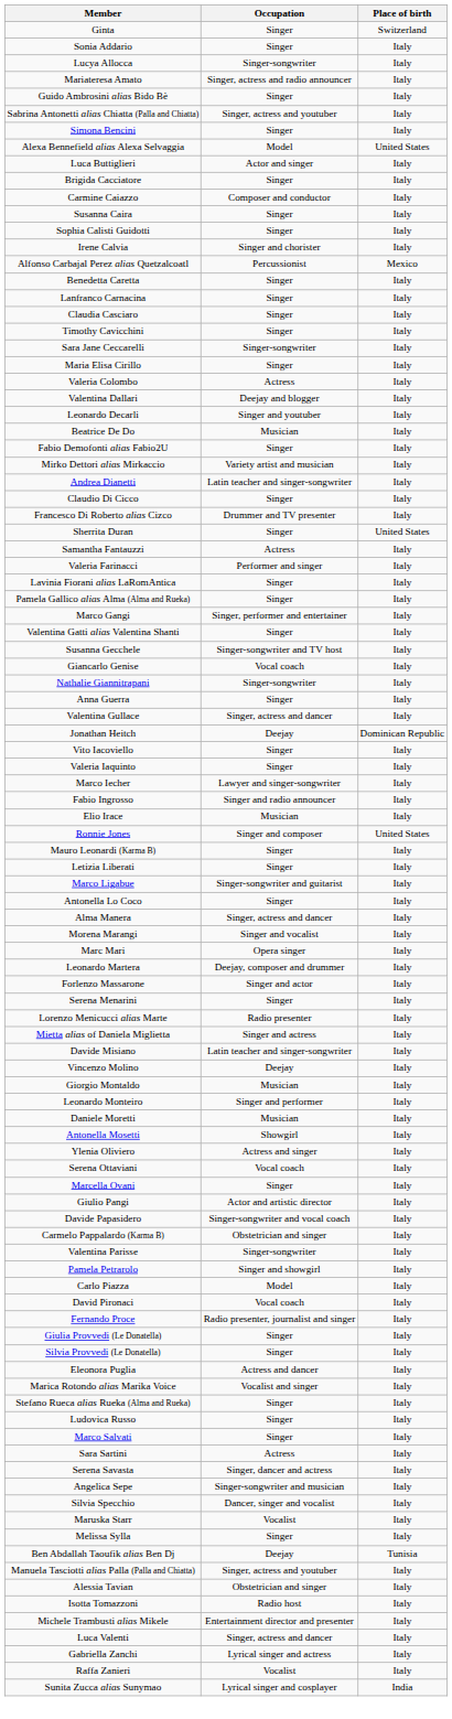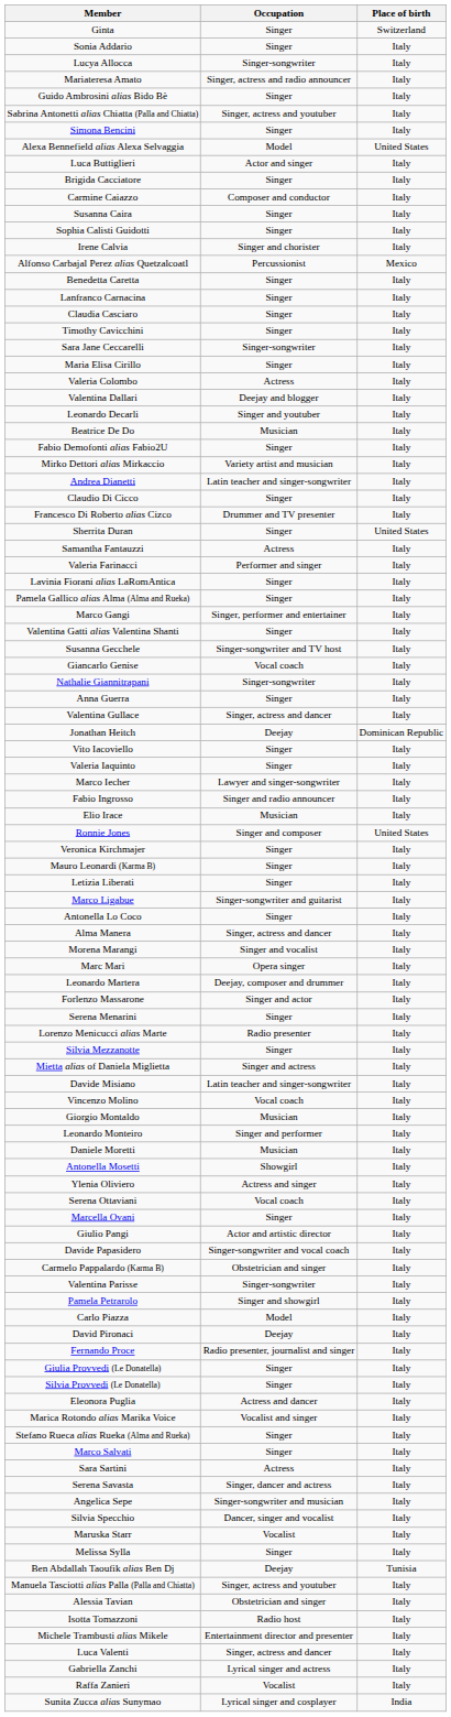 <table class="wikitable" style="text-align:center; font-size:80%">
 <tr>
 <th>Member</th>
 <th>Occupation</th>
 <th>Place of birth</th>
 </tr>
 <tr>
 <td>Ginta</td>
 <td>Singer</td>
 <td>Switzerland</td>
 </tr>
 <tr>
 <td>Sonia Addario</td>
 <td>Singer</td>
 <td>Italy</td>
 </tr>
 <tr>
 <td>Lucya Allocca</td>
 <td>Singer-songwriter</td>
 <td>Italy</td>
 </tr>
 <tr>
 <td>Mariateresa Amato</td>
 <td>Singer, actress and radio announcer</td>
 <td>Italy</td>
 </tr>
 <tr>
 <td>Guido Ambrosini <em>alias</em> Bido Bè</td>
 <td>Singer</td>
 <td>Italy</td>
 </tr>
 <tr>
 <td>Sabrina Antonetti <em>alias</em> Chiatta <small>(Palla and Chiatta)</small></td>
 <td>Singer, actress and youtuber</td>
 <td>Italy</td>
 </tr>
 <tr>
 <td><a href='#'>Simona Bencini</a></td>
 <td>Singer</td>
 <td>Italy</td>
 </tr>
 <tr>
 <td>Alexa Bennefield <em>alias</em> Alexa Selvaggia</td>
 <td>Model</td>
 <td>United States</td>
 </tr>
 <tr>
 <td>Luca Buttiglieri</td>
 <td>Actor and singer</td>
 <td>Italy</td>
 </tr>
 <tr>
 <td>Brigida Cacciatore</td>
 <td>Singer</td>
 <td>Italy</td>
 </tr>
 <tr>
 <td>Carmine Caiazzo</td>
 <td>Composer and conductor</td>
 <td>Italy</td>
 </tr>
 <tr>
 <td>Susanna Caira</td>
 <td>Singer</td>
 <td>Italy</td>
 </tr>
 <tr>
 <td>Sophia Calisti Guidotti</td>
 <td>Singer</td>
 <td>Italy</td>
 </tr>
 <tr>
 <td>Irene Calvia</td>
 <td>Singer and chorister</td>
 <td>Italy</td>
 </tr>
 <tr>
 <td>Alfonso Carbajal Perez <em>alias</em> Quetzalcoatl</td>
 <td>Percussionist</td>
 <td>Mexico</td>
 </tr>
 <tr>
 <td>Benedetta Caretta</td>
 <td>Singer</td>
 <td>Italy</td>
 </tr>
 <tr>
 <td>Lanfranco Carnacina</td>
 <td>Singer</td>
 <td>Italy</td>
 </tr>
 <tr>
 <td>Claudia Casciaro</td>
 <td>Singer</td>
 <td>Italy</td>
 </tr>
 <tr>
 <td>Timothy Cavicchini</td>
 <td>Singer</td>
 <td>Italy</td>
 </tr>
 <tr>
 <td>Sara Jane Ceccarelli</td>
 <td>Singer-songwriter</td>
 <td>Italy</td>
 </tr>
 <tr>
 <td>Maria Elisa Cirillo</td>
 <td>Singer</td>
 <td>Italy</td>
 </tr>
 <tr>
 <td>Valeria Colombo</td>
 <td>Actress</td>
 <td>Italy</td>
 </tr>
 <tr>
 <td>Valentina Dallari</td>
 <td>Deejay and blogger</td>
 <td>Italy</td>
 </tr>
 <tr>
 <td>Leonardo Decarli</td>
 <td>Singer and youtuber</td>
 <td>Italy</td>
 </tr>
 <tr>
 <td>Beatrice De Do</td>
 <td>Musician</td>
 <td>Italy</td>
 </tr>
 <tr>
 <td>Fabio Demofonti <em>alias</em> Fabio2U</td>
 <td>Singer</td>
 <td>Italy</td>
 </tr>
 <tr>
 <td>Mirko Dettori <em>alias</em> Mirkaccio</td>
 <td>Variety artist and musician</td>
 <td>Italy</td>
 </tr>
 <tr>
 <td><a href='#'>Andrea Dianetti</a></td>
 <td>Latin teacher and singer-songwriter</td>
 <td>Italy</td>
 </tr>
 <tr>
 <td>Claudio Di Cicco</td>
 <td>Singer</td>
 <td>Italy</td>
 </tr>
 <tr>
 <td>Francesco Di Roberto <em>alias</em> Cizco</td>
 <td>Drummer and TV presenter</td>
 <td>Italy</td>
 </tr>
 <tr>
 <td>Sherrita Duran</td>
 <td>Singer</td>
 <td>United States</td>
 </tr>
 <tr>
 <td>Samantha Fantauzzi</td>
 <td>Actress</td>
 <td>Italy</td>
 </tr>
 <tr>
 <td>Valeria Farinacci</td>
 <td>Performer and singer</td>
 <td>Italy</td>
 </tr>
 <tr>
 <td>Lavinia Fiorani <em>alias</em> LaRomAntica</td>
 <td>Singer</td>
 <td>Italy</td>
 </tr>
 <tr>
 <td>Pamela Gallico <em>alias</em> Alma <small>(Alma and Rueka)</small></td>
 <td>Singer</td>
 <td>Italy</td>
 </tr>
 <tr>
 <td>Marco Gangi</td>
 <td>Singer, performer and entertainer</td>
 <td>Italy</td>
 </tr>
 <tr>
 <td>Valentina Gatti <em>alias</em> Valentina Shanti</td>
 <td>Singer</td>
 <td>Italy</td>
 </tr>
 <tr>
 <td>Susanna Gecchele</td>
 <td>Singer-songwriter and TV host</td>
 <td>Italy</td>
 </tr>
 <tr>
 <td>Giancarlo Genise</td>
 <td>Vocal coach</td>
 <td>Italy</td>
 </tr>
 <tr>
 <td><a href='#'>Nathalie Giannitrapani</a></td>
 <td>Singer-songwriter</td>
 <td>Italy</td>
 </tr>
 <tr>
 <td>Anna Guerra</td>
 <td>Singer</td>
 <td>Italy</td>
 </tr>
 <tr>
 <td>Valentina Gullace</td>
 <td>Singer, actress and dancer</td>
 <td>Italy</td>
 </tr>
 <tr>
 <td>Jonathan Heitch</td>
 <td>Deejay</td>
 <td>Dominican Republic</td>
 </tr>
 <tr>
 <td>Vito Iacoviello</td>
 <td>Singer</td>
 <td>Italy</td>
 </tr>
 <tr>
 <td>Valeria Iaquinto</td>
 <td>Singer</td>
 <td>Italy</td>
 </tr>
 <tr>
 <td>Marco Iecher</td>
 <td>Lawyer and singer-songwriter</td>
 <td>Italy</td>
 </tr>
 <tr>
 <td>Fabio Ingrosso</td>
 <td>Singer and radio announcer</td>
 <td>Italy</td>
 </tr>
 <tr>
 <td>Elio Irace</td>
 <td>Musician</td>
 <td>Italy</td>
 </tr>
 <tr>
 <td><a href='#'>Ronnie Jones</a></td>
 <td>Singer and composer</td>
 <td>United States</td>
 </tr>
 <tr>
+<td>Veronica Kirchmajer</td>
+<td>Singer</td>
+<td>Italy</td>
+</tr>
+<tr>
 <td>Mauro Leonardi <small>(Karma B)</small></td>
 <td>Singer</td>
 <td>Italy</td>
 </tr>
 <tr>
 <td>Letizia Liberati</td>
 <td>Singer</td>
 <td>Italy</td>
 </tr>
 <tr>
 <td><a href='#'>Marco Ligabue</a></td>
 <td>Singer-songwriter and guitarist</td>
 <td>Italy</td>
 </tr>
 <tr>
 <td>Antonella Lo Coco</td>
 <td>Singer</td>
 <td>Italy</td>
 </tr>
 <tr>
 <td>Alma Manera</td>
 <td>Singer, actress and dancer</td>
 <td>Italy</td>
 </tr>
 <tr>
 <td>Morena Marangi</td>
 <td>Singer and vocalist</td>
 <td>Italy</td>
 </tr>
 <tr>
 <td>Marc Mari</td>
 <td>Opera singer</td>
 <td>Italy</td>
 </tr>
 <tr>
 <td>Leonardo Martera</td>
 <td>Deejay, composer and drummer</td>
 <td>Italy</td>
 </tr>
 <tr>
 <td>Forlenzo Massarone</td>
 <td>Singer and actor</td>
 <td>Italy</td>
 </tr>
 <tr>
 <td>Serena Menarini</td>
 <td>Singer</td>
 <td>Italy</td>
 </tr>
 <tr>
 <td>Lorenzo Menicucci <em>alias</em> Marte</td>
 <td>Radio presenter</td>
 <td>Italy</td>
 </tr>
 <tr>
+<td><a href='#'>Silvia Mezzanotte</a></td>
+<td>Singer</td>
+<td>Italy</td>
+</tr>
+<tr>
 <td><a href='#'>Mietta</a> <em>alias</em> of Daniela Miglietta</td>
 <td>Singer and actress</td>
 <td>Italy</td>
 </tr>
 <tr>
 <td>Davide Misiano</td>
 <td>Latin teacher and singer-songwriter</td>
 <td>Italy</td>
 </tr>
 <tr>
 <td>Vincenzo Molino</td>
-<td>Deejay</td>
+<td>Vocal coach</td>
 <td>Italy</td>
 </tr>
 <tr>
 <td>Giorgio Montaldo</td>
 <td>Musician</td>
 <td>Italy</td>
 </tr>
 <tr>
 <td>Leonardo Monteiro</td>
 <td>Singer and performer</td>
 <td>Italy</td>
 </tr>
 <tr>
 <td>Daniele Moretti</td>
 <td>Musician</td>
 <td>Italy</td>
 </tr>
 <tr>
 <td><a href='#'>Antonella Mosetti</a></td>
 <td>Showgirl</td>
 <td>Italy</td>
 </tr>
 <tr>
 <td>Ylenia Oliviero</td>
 <td>Actress and singer</td>
 <td>Italy</td>
 </tr>
 <tr>
 <td>Serena Ottaviani</td>
 <td>Vocal coach</td>
 <td>Italy</td>
 </tr>
 <tr>
 <td><a href='#'>Marcella Ovani</a></td>
 <td>Singer</td>
 <td>Italy</td>
 </tr>
 <tr>
 <td>Giulio Pangi</td>
 <td>Actor and artistic director</td>
 <td>Italy</td>
 </tr>
 <tr>
 <td>Davide Papasidero</td>
 <td>Singer-songwriter and vocal coach</td>
 <td>Italy</td>
 </tr>
 <tr>
 <td>Carmelo Pappalardo <small>(Karma B)</small></td>
 <td>Obstetrician and singer</td>
 <td>Italy</td>
 </tr>
 <tr>
 <td>Valentina Parisse</td>
 <td>Singer-songwriter</td>
 <td>Italy</td>
 </tr>
 <tr>
 <td><a href='#'>Pamela Petrarolo</a></td>
 <td>Singer and showgirl</td>
 <td>Italy</td>
 </tr>
 <tr>
 <td>Carlo Piazza</td>
 <td>Model</td>
 <td>Italy</td>
 </tr>
 <tr>
 <td>David Pironaci</td>
-<td>Vocal coach</td>
+<td>Deejay</td>
 <td>Italy</td>
 </tr>
 <tr>
 <td><a href='#'>Fernando Proce</a></td>
 <td>Radio presenter, journalist and singer</td>
 <td>Italy</td>
 </tr>
 <tr>
 <td><a href='#'>Giulia Provvedi</a> <small>(Le Donatella)</small></td>
 <td>Singer</td>
 <td>Italy</td>
 </tr>
 <tr>
 <td><a href='#'>Silvia Provvedi</a> <small>(Le Donatella)</small></td>
 <td>Singer</td>
 <td>Italy</td>
 </tr>
 <tr>
 <td>Eleonora Puglia</td>
 <td>Actress and dancer</td>
 <td>Italy</td>
 </tr>
 <tr>
 <td>Marica Rotondo <em>alias</em> Marika Voice</td>
 <td>Vocalist and singer</td>
 <td>Italy</td>
 </tr>
 <tr>
 <td>Stefano Rueca <em>alias</em> Rueka <small>(Alma and Rueka)</small></td>
-<td>Singer</td>
-<td>Italy</td>
-</tr>
-<tr>
-<td>Ludovica Russo</td>
 <td>Singer</td>
 <td>Italy</td>
 </tr>
 <tr>
 <td><a href='#'>Marco Salvati</a></td>
 <td>Singer</td>
 <td>Italy</td>
 </tr>
 <tr>
 <td>Sara Sartini</td>
 <td>Actress</td>
 <td>Italy</td>
 </tr>
 <tr>
 <td>Serena Savasta</td>
 <td>Singer, dancer and actress</td>
 <td>Italy</td>
 </tr>
 <tr>
 <td>Angelica Sepe</td>
 <td>Singer-songwriter and musician</td>
 <td>Italy</td>
 </tr>
 <tr>
 <td>Silvia Specchio</td>
 <td>Dancer, singer and vocalist</td>
 <td>Italy</td>
 </tr>
 <tr>
 <td>Maruska Starr</td>
 <td>Vocalist</td>
 <td>Italy</td>
 </tr>
 <tr>
 <td>Melissa Sylla</td>
 <td>Singer</td>
 <td>Italy</td>
 </tr>
 <tr>
 <td>Ben Abdallah Taoufik <em>alias</em> Ben Dj</td>
 <td>Deejay</td>
 <td>Tunisia</td>
 </tr>
 <tr>
 <td>Manuela Tasciotti <em>alias</em> Palla <small>(Palla and Chiatta)</small></td>
 <td>Singer, actress and youtuber</td>
 <td>Italy</td>
 </tr>
 <tr>
 <td>Alessia Tavian</td>
 <td>Obstetrician and singer</td>
 <td>Italy</td>
 </tr>
 <tr>
 <td>Isotta Tomazzoni</td>
 <td>Radio host</td>
 <td>Italy</td>
 </tr>
 <tr>
 <td>Michele Trambusti <em>alias</em> Mikele</td>
 <td>Entertainment director and presenter</td>
 <td>Italy</td>
 </tr>
 <tr>
 <td>Luca Valenti</td>
 <td>Singer, actress and dancer</td>
 <td>Italy</td>
 </tr>
 <tr>
 <td>Gabriella Zanchi</td>
 <td>Lyrical singer and actress</td>
 <td>Italy</td>
 </tr>
 <tr>
 <td>Raffa Zanieri</td>
 <td>Vocalist</td>
 <td>Italy</td>
 </tr>
 <tr>
 <td>Sunita Zucca <em>alias</em> Sunymao</td>
 <td>Lyrical singer and cosplayer</td>
 <td>India</td>
 </tr>
 </table>
